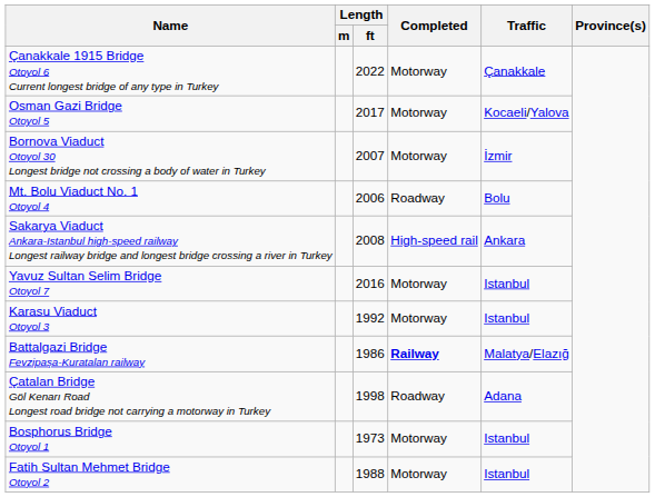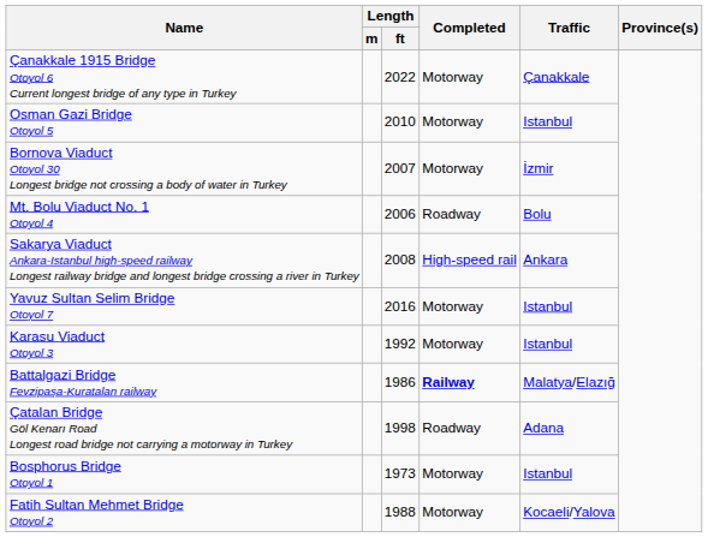 <table class="wikitable sortable" style="margin:auto;">
 <tr style="background:#efefef;">
 <th rowspan=2>Name</th>
 <th colspan=2>Length</th>
 <th rowspan=2>Completed</th>
 <th rowspan=2>Traffic</th>
 <th rowspan=2>Province(s)</th>
 </tr>
 <tr>
 <th>m</th>
 <th>ft</th>
 </tr>
 <tr>
 <td><a href='#'>Çanakkale 1915 Bridge</a><br><small><em><a href='#'>Otoyol 6</a></em></small><br><small><em>Current longest bridge of any type in Turkey</em></small></td>
 <td></td>
 <td style="text-align: center;">2022</td>
 <td>Motorway</td>
 <td><a href='#'>Çanakkale</a></td>
 </tr>
 <tr>
 <td><a href='#'>Osman Gazi Bridge</a><br><small><em><a href='#'>Otoyol 5</a></em></small></td>
 <td></td>
-<td style="text-align: center;">2017</td>
+<td style="text-align: center;">2010</td>
 <td>Motorway</td>
-<td><a href='#'>Kocaeli</a>/<a href='#'>Yalova</a></td>
+<td><a href='#'>Istanbul</a></td>
 </tr>
 <tr>
 <td><a href='#'>Bornova Viaduct</a><br><small><em><a href='#'>Otoyol 30</a></em></small><br><small><em>Longest bridge not crossing a body of water in Turkey</em></small></td>
 <td></td>
 <td style="text-align: center;">2007</td>
 <td>Motorway</td>
 <td><a href='#'>İzmir</a></td>
 </tr>
 <tr>
 <td><a href='#'>Mt. Bolu Viaduct No. 1</a><br><small><em><a href='#'>Otoyol 4</a></em></small></td>
 <td></td>
 <td style="text-align: center;">2006</td>
 <td>Roadway</td>
 <td><a href='#'>Bolu</a></td>
 </tr>
 <tr>
 <td><a href='#'>Sakarya Viaduct</a><br><small><em><a href='#'>Ankara-Istanbul high-speed railway</a></em></small><br><small><em>Longest railway bridge and longest bridge crossing a river in Turkey</em></small></td>
 <td></td>
 <td style="text-align: center;">2008</td>
 <td><a href='#'>High-speed rail</a></td>
 <td><a href='#'>Ankara</a></td>
 </tr>
 <tr>
 <td><a href='#'>Yavuz Sultan Selim Bridge</a><br><small><em><a href='#'>Otoyol 7</a></em></small></td>
 <td></td>
 <td style="text-align: center;">2016</td>
 <td>Motorway</td>
 <td><a href='#'>Istanbul</a></td>
 </tr>
 <tr>
 <td><a href='#'>Karasu Viaduct</a><br><small><em><a href='#'>Otoyol 3</a></em></small></td>
 <td></td>
 <td style="text-align: center;">1992</td>
 <td>Motorway</td>
 <td><a href='#'>Istanbul</a></td>
 </tr>
 <tr>
 <td><a href='#'>Battalgazi Bridge</a><br><small><em><a href='#'>Fevzipaşa-Kuratalan railway</a></em></small></td>
 <td></td>
 <td style="text-align: center;">1986</td>
 <td><strong><a href='#'>Railway</a></strong></td>
 <td><a href='#'>Malatya</a>/<a href='#'>Elazığ</a></td>
 </tr>
 <tr>
 <td><a href='#'>Çatalan Bridge</a><br><small><em>Göl Kenarı Road</em></small><br><small><em>Longest road bridge not carrying a motorway in Turkey</em></small></td>
 <td></td>
 <td style="text-align: center;">1998</td>
 <td>Roadway</td>
 <td><a href='#'>Adana</a></td>
 </tr>
 <tr>
 <td><a href='#'>Bosphorus Bridge</a><br><small><em><a href='#'>Otoyol 1</a></em></small></td>
 <td></td>
 <td style="text-align: center;">1973</td>
 <td>Motorway</td>
 <td><a href='#'>Istanbul</a></td>
 </tr>
 <tr>
 <td><a href='#'>Fatih Sultan Mehmet Bridge</a><br><small><em><a href='#'>Otoyol 2</a></em></small></td>
 <td></td>
 <td style="text-align: center;">1988</td>
 <td>Motorway</td>
-<td><a href='#'>Istanbul</a></td>
+<td><a href='#'>Kocaeli</a>/<a href='#'>Yalova</a></td>
 </tr>
 </table>
